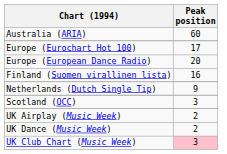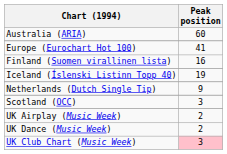 <table class="wikitable sortable">
 <tr>
 <th>Chart (1994)</th>
 <th>Peak<br>position</th>
 </tr>
 <tr>
 <td>Australia (<a href='#'>ARIA</a>)</td>
 <td style="text-align:center;">60</td>
 </tr>
 <tr>
 </tr>
 <tr>
 <td>Europe (<a href='#'>Eurochart Hot 100</a>)</td>
-<td style="text-align:center;">17</td>
-</tr>
-<tr>
-<td>Europe (<a href='#'>European Dance Radio</a>)</td>
-<td style="text-align:center;">20</td>
+<td style="text-align:center;">41</td>
 </tr>
 <tr>
 <td>Finland (<a href='#'>Suomen virallinen lista</a>)</td>
 <td style="text-align:center;">16</td>
 </tr>
 <tr>
+</tr>
+<tr>
+<td>Iceland (<a href='#'>Íslenski Listinn Topp 40</a>)</td>
+<td style="text-align:center;">19</td>
 </tr>
 <tr>
 </tr>
 <tr>
 <td>Netherlands (<a href='#'>Dutch Single Tip</a>)</td>
 <td align="center">9</td>
 </tr>
 <tr>
 </tr>
 <tr>
 <td>Scotland (<a href='#'>OCC</a>)</td>
 <td align="center">3</td>
 </tr>
 <tr>
 </tr>
 <tr>
 <td>UK Airplay (<em><a href='#'>Music Week</a></em>)</td>
 <td align="center">2</td>
 </tr>
 <tr>
 <td>UK Dance (<em><a href='#'>Music Week</a></em>)</td>
 <td align="center">2</td>
 </tr>
 <tr>
 <td><a href='#'>UK Club Chart</a> (<em><a href='#'>Music Week</a></em>)</td>
 <td align="center" style="background: pink;">3</td>
 </tr>
 </table>
